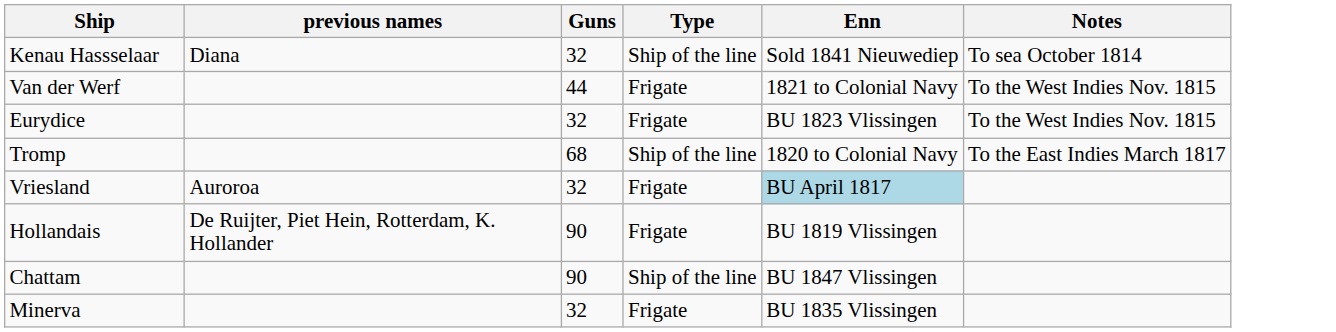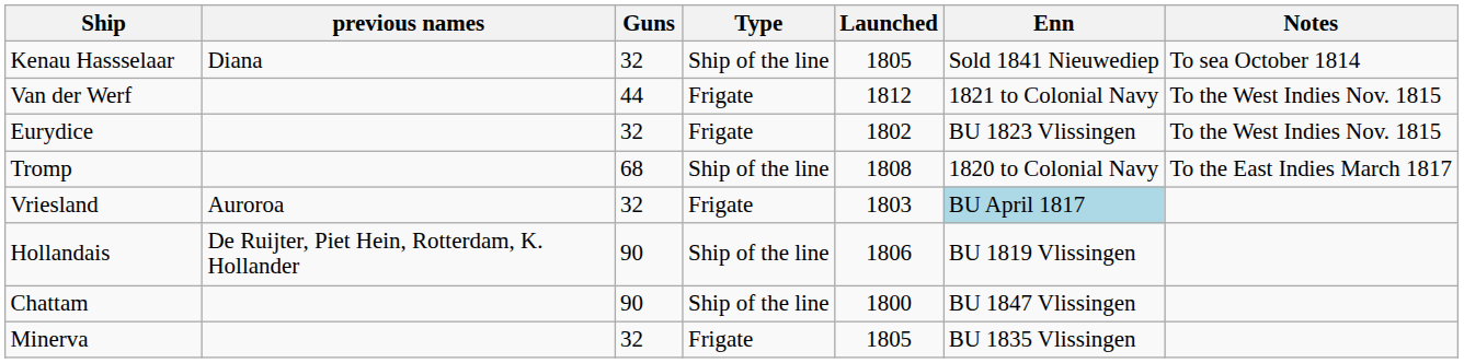 <table class="wikitable sortable nowraplinks">
 <tr>
 <th width="130">Ship</th>
 <th width="280">previous names</th>
 <th width="40">Guns</th>
 <th>Type</th>
+<th>Launched</th>
 <th>Enn</th>
 <th class=unsortable>Notes</th>
 </tr>
 <tr>
 <td>Kenau Hassselaar</td>
 <td>Diana</td>
 <td>32</td>
 <td>Ship of the line</td>
+<td align=center>1805</td>
 <td>Sold 1841 Nieuwediep</td>
 <td>To sea October 1814</td>
 </tr>
 <tr>
 <td>Van der Werf</td>
 <td></td>
 <td>44</td>
 <td>Frigate</td>
+<td align=center>1812</td>
 <td>1821 to Colonial Navy</td>
 <td>To the West Indies Nov. 1815</td>
 </tr>
 <tr>
 <td>Eurydice</td>
 <td></td>
 <td>32</td>
 <td>Frigate</td>
+<td align=center>1802</td>
 <td>BU 1823 Vlissingen</td>
 <td>To the West Indies Nov. 1815</td>
 </tr>
 <tr>
 <td>Tromp</td>
 <td></td>
 <td>68</td>
 <td>Ship of the line</td>
+<td align=center>1808</td>
 <td>1820 to Colonial Navy</td>
 <td>To the East Indies March 1817</td>
 </tr>
 <tr>
 <td>Vriesland</td>
 <td>Auroroa</td>
 <td>32</td>
 <td>Frigate</td>
+<td align=center>1803</td>
 <td style="background: lightblue;">BU April 1817</td>
 <td></td>
 </tr>
 <tr>
 <td>Hollandais</td>
 <td>De Ruijter, Piet Hein, Rotterdam, K. Hollander</td>
 <td>90</td>
-<td>Frigate</td>
+<td>Ship of the line</td>
+<td align=center>1806</td>
 <td>BU 1819 Vlissingen</td>
 <td></td>
 </tr>
 <tr>
 <td>Chattam</td>
 <td></td>
 <td>90</td>
 <td>Ship of the line</td>
+<td align=center>1800</td>
 <td>BU 1847 Vlissingen</td>
 <td></td>
 </tr>
 <tr>
 <td>Minerva</td>
 <td></td>
 <td>32</td>
 <td>Frigate</td>
+<td align=center>1805</td>
 <td>BU 1835 Vlissingen</td>
 <td></td>
 </tr>
 </table>
